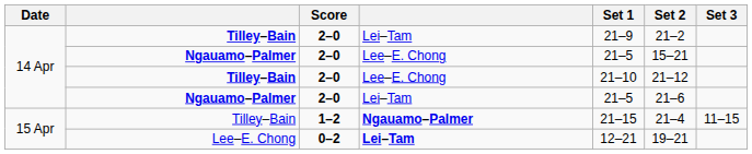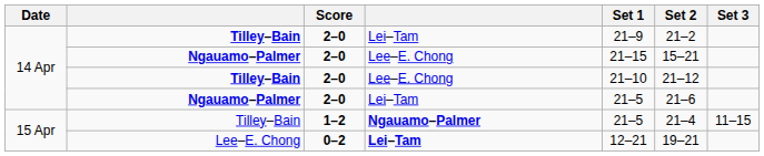 <table class="wikitable" style="text-align: center; font-size:90% ">
 <tr>
 <th width="60">Date</th>
 <th align="right" width="250"></th>
 <th width="60">Score</th>
 <th align="left" width="250"></th>
 <th width="50">Set 1</th>
 <th width="50">Set 2</th>
 <th width="50">Set 3</th>
 </tr>
 <tr>
 <td rowspan=4>14 Apr</td>
 <td align=right><strong><a href='#'>Tilley</a>–<a href='#'>Bain</a> </strong></td>
 <td align=center><strong>2–0</strong></td>
 <td align=left> <a href='#'>Lei</a>–<a href='#'>Tam</a></td>
 <td>21–9</td>
 <td>21–2</td>
 <td></td>
 </tr>
 <tr>
 <td align=right><strong><a href='#'>Ngauamo</a>–<a href='#'>Palmer</a> </strong></td>
 <td align=center><strong>2–0</strong></td>
 <td align=left> <a href='#'>Lee</a>–<a href='#'>E. Chong</a></td>
-<td>21–5</td>
+<td>21–15</td>
 <td>15–21</td>
 <td></td>
 </tr>
 <tr>
 <td align=right><strong><a href='#'>Tilley</a>–<a href='#'>Bain</a> </strong></td>
 <td align=center><strong>2–0</strong></td>
 <td align=left> <a href='#'>Lee</a>–<a href='#'>E. Chong</a></td>
 <td>21–10</td>
 <td>21–12</td>
 <td></td>
 </tr>
 <tr>
 <td align=right><strong><a href='#'>Ngauamo</a>–<a href='#'>Palmer</a> </strong></td>
 <td align=center><strong>2–0</strong></td>
 <td align=left> <a href='#'>Lei</a>–<a href='#'>Tam</a></td>
 <td>21–5</td>
 <td>21–6</td>
 <td></td>
 </tr>
 <tr>
 <td rowspan=2>15 Apr</td>
 <td align=right><a href='#'>Tilley</a>–<a href='#'>Bain</a> </td>
 <td align=center><strong>1–2</strong></td>
 <td align=left><strong> <a href='#'>Ngauamo</a>–<a href='#'>Palmer</a></strong></td>
-<td>21–15</td>
+<td>21–5</td>
 <td>21–4</td>
 <td>11–15</td>
 </tr>
 <tr>
 <td align=right><a href='#'>Lee</a>–<a href='#'>E. Chong</a> </td>
 <td align=center><strong>0–2</strong></td>
 <td align=left><strong> <a href='#'>Lei</a>–<a href='#'>Tam</a></strong></td>
 <td>12–21</td>
 <td>19–21</td>
 <td></td>
 </tr>
 </table>
